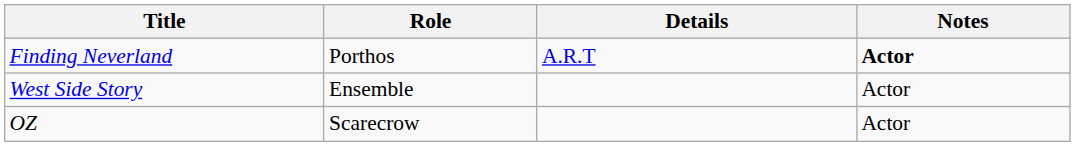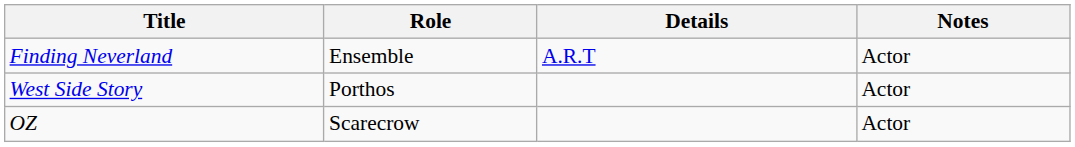 <table class="wikitable" style="width: 90%;">
 <tr>
 <th style="width: 30%;">Title</th>
 <th style="width: 20%;">Role</th>
 <th style="width: 30%;">Details</th>
 <th style="width: 20%;">Notes</th>
 </tr>
 <tr>
 <td><em><a href='#'>Finding Neverland</a></em></td>
-<td>Porthos</td>
+<td>Ensemble</td>
 <td><a href='#'>A.R.T</a></td>
-<td><strong>Actor</strong></td>
+<td>Actor</td>
 </tr>
 <tr>
 <td><em><a href='#'>West Side Story</a></em></td>
-<td>Ensemble</td>
+<td>Porthos</td>
 <td></td>
 <td>Actor</td>
 </tr>
 <tr>
 <td><em>OZ</em></td>
 <td>Scarecrow</td>
 <td></td>
 <td>Actor</td>
 </tr>
 </table>
